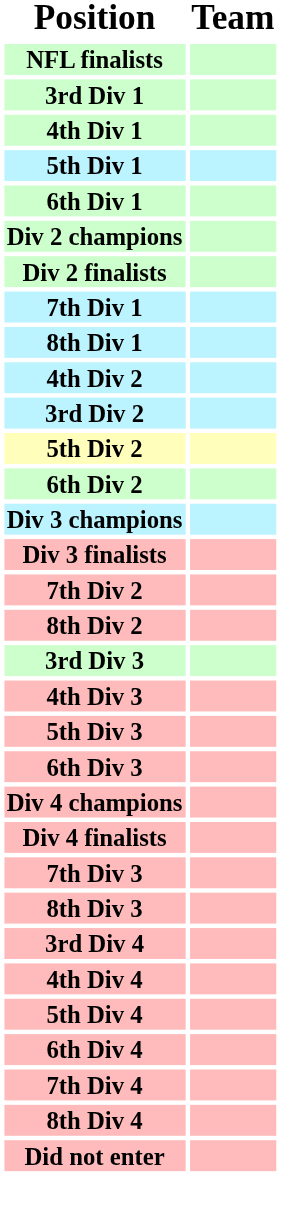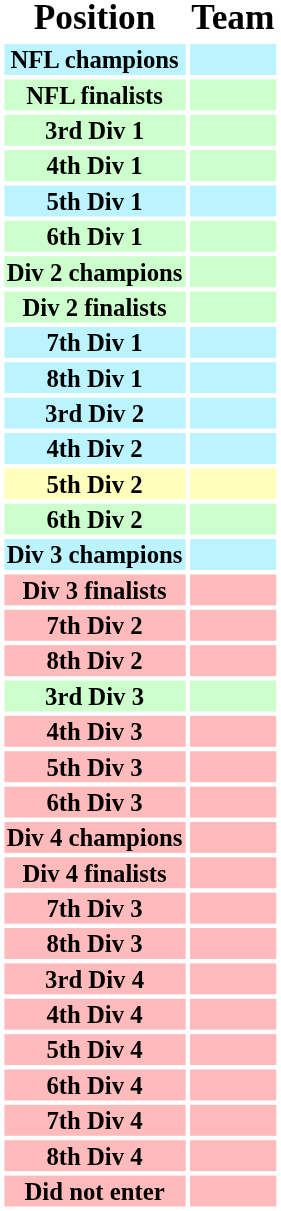 <table>
 <tr>
 <th>Position</th>
 <th>Team</th>
+</tr>
+<tr style="background:#BBF3FF; font-size: 70%;">
+<th>NFL champions</th>
+<td> </td>
 </tr>
 <tr style="background:#cfc; font-size: 70%;">
 <th>NFL finalists</th>
 <td> </td>
 </tr>
 <tr style="background:#cfc; font-size: 70%;">
 <th>3rd Div 1</th>
 <td> </td>
 </tr>
 <tr style="background:#cfc; font-size: 70%;">
 <th>4th Div 1</th>
 <td> </td>
 </tr>
 <tr style="background:#BBF3FF; font-size: 70%;">
 <th>5th Div 1</th>
 <td> </td>
 </tr>
 <tr style="background:#cfc; font-size: 70%;">
 <th>6th Div 1</th>
 <td> </td>
 </tr>
 <tr style="background:#cfc; font-size: 70%;">
 <th>Div 2 champions</th>
 <td> </td>
 </tr>
 <tr style="background:#cfc; font-size: 70%;">
 <th>Div 2 finalists</th>
 <td> </td>
 </tr>
 <tr style="background:#BBF3FF; font-size: 70%;">
 <th>7th Div 1</th>
 <td> </td>
 </tr>
 <tr style="background:#BBF3FF; font-size: 70%;">
 <th>8th Div 1</th>
 <td> </td>
 </tr>
 <tr style="background:#BBF3FF; font-size: 70%;">
-<th>4th Div 2</th>
+<th>3rd Div 2</th>
 <td> </td>
 </tr>
 <tr style="background:#BBF3FF; font-size: 70%;">
-<th>3rd Div 2</th>
+<th>4th Div 2</th>
 <td> </td>
 </tr>
 <tr style="background:#FFFFBB; font-size: 70%;">
 <th>5th Div 2</th>
 <td> </td>
 </tr>
 <tr style="background:#cfc; font-size: 70%;">
 <th>6th Div 2</th>
 <td> </td>
 </tr>
 <tr style="background:#BBF3FF; font-size: 70%;">
 <th>Div 3 champions</th>
 <td> </td>
 </tr>
 <tr style="background:#FFBBBB; font-size: 70%;">
 <th>Div 3 finalists</th>
 <td> </td>
 </tr>
 <tr style="background:#FFBBBB; font-size: 70%;">
 <th>7th Div 2</th>
 <td> </td>
 </tr>
 <tr style="background:#FFBBBB; font-size: 70%;">
 <th>8th Div 2</th>
 <td> </td>
 </tr>
 <tr style="background:#cfc; font-size: 70%;">
 <th>3rd Div 3</th>
 <td> </td>
 </tr>
 <tr style="background:#FFBBBB; font-size: 70%;">
 <th>4th Div 3</th>
 <td> </td>
 </tr>
 <tr style="background:#FFBBBB; font-size: 70%;">
 <th>5th Div 3</th>
 <td> </td>
 </tr>
 <tr style="background:#FFBBBB; font-size: 70%;">
 <th>6th Div 3</th>
 <td> </td>
 </tr>
 <tr style="background:#FFBBBB; font-size: 70%;">
 <th>Div 4 champions</th>
 <td> </td>
 </tr>
 <tr style="background:#FFBBBB; font-size: 70%;">
 <th>Div 4 finalists</th>
 <td> </td>
 </tr>
 <tr style="background:#FFBBBB; font-size: 70%;">
 <th>7th Div 3</th>
 <td> </td>
 </tr>
 <tr style="background:#FFBBBB; font-size: 70%;">
 <th>8th Div 3</th>
 <td> </td>
 </tr>
 <tr style="background:#FFBBBB; font-size: 70%;">
 <th>3rd Div 4</th>
 <td> </td>
 </tr>
 <tr style="background:#FFBBBB; font-size: 70%;">
 <th>4th Div 4</th>
 <td> </td>
 </tr>
 <tr style="background:#FFBBBB; font-size: 70%;">
 <th>5th Div 4</th>
 <td> </td>
 </tr>
 <tr style="background:#FFBBBB; font-size: 70%;">
 <th>6th Div 4</th>
 <td> </td>
 </tr>
 <tr style="background:#FFBBBB; font-size: 70%;">
 <th>7th Div 4</th>
 <td> </td>
 </tr>
 <tr style="background:#FFBBBB; font-size: 70%;">
 <th>8th Div 4</th>
 <td> </td>
 </tr>
 <tr style="background:#FFBBBB; font-size: 70%;">
 <th>Did not enter</th>
 <td> </td>
 </tr>
 </table>
